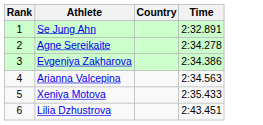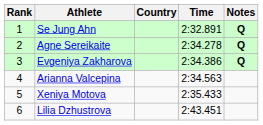 <table class="wikitable sortable" style="text-align:center">
 <tr>
 <th>Rank</th>
 <th>Athlete</th>
 <th>Country</th>
 <th>Time</th>
+<th>Notes</th>
 </tr>
 <tr bgcolor="#ccffcc">
 <td>1</td>
 <td align=left><a href='#'>Se Jung Ahn</a></td>
 <td align=left></td>
 <td>2:32.891</td>
+<td><strong>Q</strong></td>
 </tr>
 <tr bgcolor="#ccffcc">
 <td>2</td>
 <td align=left><a href='#'>Agne Sereikaite</a></td>
 <td align=left></td>
 <td>2:34.278</td>
+<td><strong>Q</strong></td>
 </tr>
 <tr bgcolor="#ccffcc">
 <td>3</td>
 <td align=left><a href='#'>Evgeniya Zakharova</a></td>
 <td align=left></td>
 <td>2:34.386</td>
+<td><strong>Q</strong></td>
 </tr>
 <tr>
 <td>4</td>
 <td align=left><a href='#'>Arianna Valcepina</a></td>
 <td align=left></td>
 <td>2:34.563</td>
+<td></td>
 </tr>
 <tr>
 <td>5</td>
 <td align=left><a href='#'>Xeniya Motova</a></td>
 <td align=left></td>
 <td>2:35.433</td>
+<td></td>
 </tr>
 <tr>
 <td>6</td>
 <td align=left><a href='#'>Lilia Dzhustrova</a></td>
 <td align=left></td>
 <td>2:43.451</td>
+<td></td>
 </tr>
 </table>
